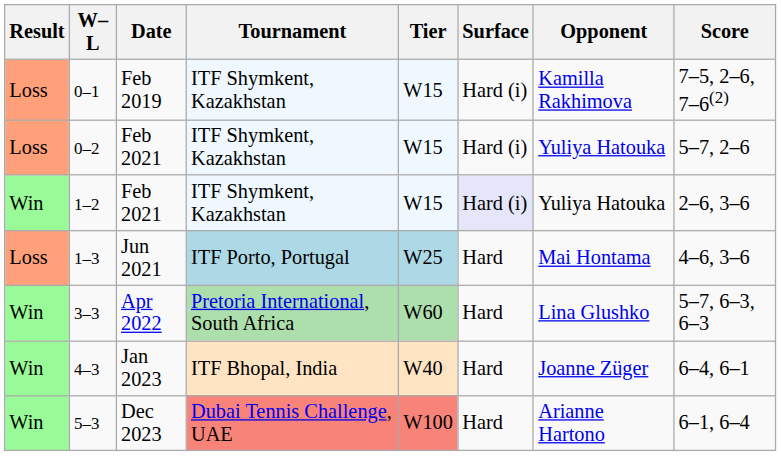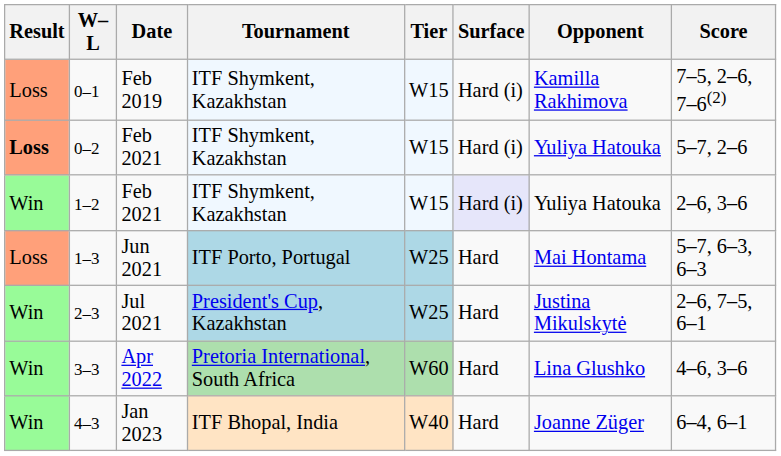 <table class="sortable wikitable">
 <tr>
 <th>Result</th>
 <th class="unsortable">W–L</th>
 <th>Date</th>
 <th>Tournament</th>
 <th>Tier</th>
 <th>Surface</th>
 <th>Opponent</th>
 <th class="unsortable">Score</th>
 </tr>
 <tr>
 <td bgcolor="FFA07A">Loss</td>
 <td><small>0–1</small></td>
 <td>Feb 2019</td>
 <td style="background:#f0f8ff;">ITF Shymkent, Kazakhstan</td>
 <td style="background:#f0f8ff;">W15</td>
 <td>Hard (i)</td>
 <td> <a href='#'>Kamilla Rakhimova</a></td>
 <td>7–5, 2–6, 7–6<sup>(2)</sup></td>
 </tr>
 <tr>
-<td bgcolor="FFA07A">Loss</td>
+<td bgcolor="FFA07A"><strong>Loss</strong></td>
 <td><small>0–2</small></td>
 <td>Feb 2021</td>
 <td style="background:#f0f8ff;">ITF Shymkent, Kazakhstan</td>
 <td style="background:#f0f8ff;">W15</td>
 <td>Hard (i)</td>
 <td> <a href='#'>Yuliya Hatouka</a></td>
 <td>5–7, 2–6</td>
 </tr>
 <tr>
 <td style="background:#98fb98;">Win</td>
 <td><small>1–2</small></td>
 <td>Feb 2021</td>
 <td style="background:#f0f8ff;">ITF Shymkent, Kazakhstan</td>
 <td style="background:#f0f8ff;">W15</td>
 <td style="background: lavender;">Hard (i)</td>
 <td> Yuliya Hatouka</td>
 <td>2–6, 3–6</td>
 </tr>
 <tr>
 <td bgcolor="FFA07A">Loss</td>
 <td><small>1–3</small></td>
 <td>Jun 2021</td>
 <td style="background:lightblue;">ITF Porto, Portugal</td>
 <td style="background:lightblue;">W25</td>
 <td>Hard</td>
 <td> <a href='#'>Mai Hontama</a></td>
-<td>4–6, 3–6</td>
+<td>5–7, 6–3, 6–3</td>
+</tr>
+<tr>
+<td bgcolor="98FB98">Win</td>
+<td><small>2–3</small></td>
+<td>Jul 2021</td>
+<td style="background:lightblue;"><a href='#'>President's Cup</a>, Kazakhstan</td>
+<td style="background:lightblue;">W25</td>
+<td>Hard</td>
+<td> <a href='#'>Justina Mikulskytė</a></td>
+<td>2–6, 7–5, 6–1</td>
 </tr>
 <tr>
 <td style="background:#98fb98;">Win</td>
 <td><small>3–3</small></td>
 <td><a href='#'>Apr 2022</a></td>
 <td style="background:#addfad;"><a href='#'>Pretoria International</a>, South Africa</td>
 <td style="background:#addfad;">W60</td>
 <td>Hard</td>
 <td> <a href='#'>Lina Glushko</a></td>
-<td>5–7, 6–3, 6–3</td>
+<td>4–6, 3–6</td>
 </tr>
 <tr>
 <td style="background:#98fb98;">Win</td>
 <td><small>4–3</small></td>
 <td>Jan 2023</td>
 <td style="background:#ffe4c4;">ITF Bhopal, India</td>
 <td style="background:#ffe4c4;">W40</td>
 <td>Hard</td>
 <td> <a href='#'>Joanne Züger</a></td>
 <td>6–4, 6–1</td>
 </tr>
-<tr>
-<td style="background:#98fb98;">Win</td>
-<td><small>5–3</small></td>
-<td>Dec 2023</td>
-<td style="background:#f88379;"><a href='#'>Dubai Tennis Challenge</a>, UAE</td>
-<td style="background:#f88379;">W100</td>
-<td>Hard</td>
-<td> <a href='#'>Arianne Hartono</a></td>
-<td>6–1, 6–4</td>
-</tr>
 </table>
